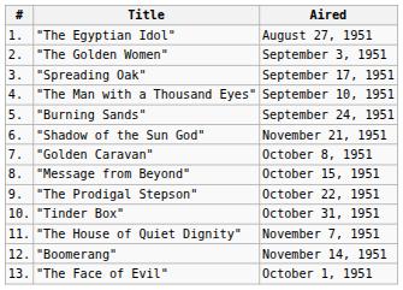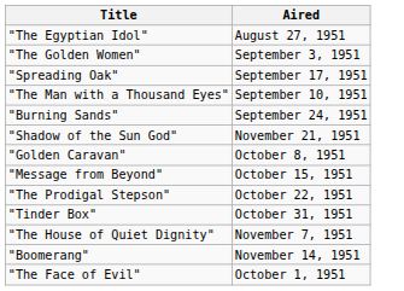 <table class="wikitable">
 <tr>
-<th>#</th>
 <th>Title</th>
 <th>Aired</th>
 </tr>
 <tr>
-<td>1.</td>
 <td>"The Egyptian Idol"</td>
 <td>August 27, 1951</td>
 </tr>
 <tr>
-<td>2.</td>
 <td>"The Golden Women"</td>
 <td>September 3, 1951</td>
 </tr>
 <tr>
-<td>3.</td>
 <td>"Spreading Oak"</td>
 <td>September 17, 1951</td>
 </tr>
 <tr>
-<td>4.</td>
 <td>"The Man with a Thousand Eyes"</td>
 <td>September 10, 1951</td>
 </tr>
 <tr>
-<td>5.</td>
 <td>"Burning Sands"</td>
 <td>September 24, 1951</td>
 </tr>
 <tr>
-<td>6.</td>
 <td>"Shadow of the Sun God"</td>
 <td>November 21, 1951</td>
 </tr>
 <tr>
-<td>7.</td>
 <td>"Golden Caravan"</td>
 <td>October 8, 1951</td>
 </tr>
 <tr>
-<td>8.</td>
 <td>"Message from Beyond"</td>
 <td>October 15, 1951</td>
 </tr>
 <tr>
-<td>9.</td>
 <td>"The Prodigal Stepson"</td>
 <td>October 22, 1951</td>
 </tr>
 <tr>
-<td>10.</td>
 <td>"Tinder Box"</td>
 <td>October 31, 1951</td>
 </tr>
 <tr>
-<td>11.</td>
 <td>"The House of Quiet Dignity"</td>
 <td>November 7, 1951</td>
 </tr>
 <tr>
-<td>12.</td>
 <td>"Boomerang"</td>
 <td>November 14, 1951</td>
 </tr>
 <tr>
-<td>13.</td>
 <td>"The Face of Evil"</td>
 <td>October 1, 1951</td>
 </tr>
 </table>
